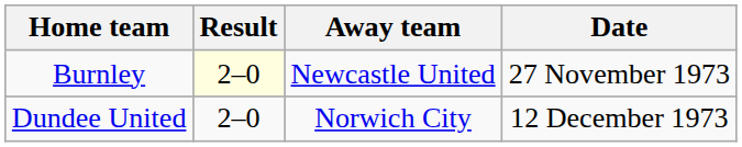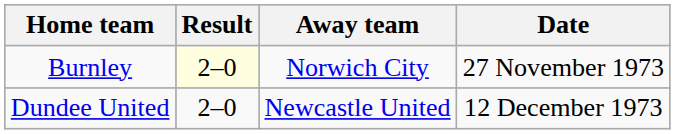 <table class="wikitable" style="text-align: center">
 <tr>
 <th>Home team</th>
 <th>Result</th>
 <th>Away team</th>
 <th>Date</th>
 </tr>
 <tr>
 <td><a href='#'>Burnley</a></td>
 <td style="background: lightyellow;">2–0</td>
-<td><a href='#'>Newcastle United</a></td>
+<td><a href='#'>Norwich City</a></td>
 <td>27 November 1973</td>
 </tr>
 <tr>
 <td><a href='#'>Dundee United</a></td>
 <td>2–0</td>
-<td><a href='#'>Norwich City</a></td>
+<td><a href='#'>Newcastle United</a></td>
 <td>12 December 1973</td>
 </tr>
 </table>
